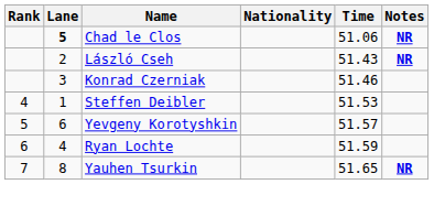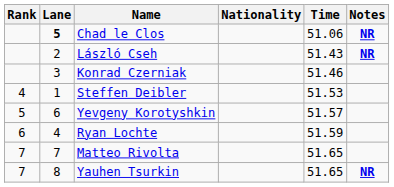 <table class="wikitable sortable" style="text-align:center">
 <tr>
 <th>Rank</th>
 <th>Lane</th>
 <th>Name</th>
 <th>Nationality</th>
 <th>Time</th>
 <th>Notes</th>
 </tr>
 <tr>
 <td></td>
 <td><strong>5</strong></td>
 <td align=left><a href='#'>Chad le Clos</a></td>
 <td align=left></td>
 <td>51.06</td>
 <td><strong><a href='#'>NR</a></strong></td>
 </tr>
 <tr>
 <td></td>
 <td>2</td>
 <td align=left><a href='#'>László Cseh</a></td>
 <td align=left></td>
 <td>51.43</td>
 <td><strong><a href='#'>NR</a></strong></td>
 </tr>
 <tr>
 <td></td>
 <td>3</td>
 <td align=left><a href='#'>Konrad Czerniak</a></td>
 <td align=left></td>
 <td>51.46</td>
 <td></td>
 </tr>
 <tr>
 <td>4</td>
 <td>1</td>
 <td align=left><a href='#'>Steffen Deibler</a></td>
 <td align=left></td>
 <td>51.53</td>
 <td></td>
 </tr>
 <tr>
 <td>5</td>
 <td>6</td>
 <td align=left><a href='#'>Yevgeny Korotyshkin</a></td>
 <td align=left></td>
 <td>51.57</td>
 <td></td>
 </tr>
 <tr>
 <td>6</td>
 <td>4</td>
 <td align=left><a href='#'>Ryan Lochte</a></td>
 <td align=left></td>
 <td>51.59</td>
 <td></td>
 </tr>
 <tr>
 <td>7</td>
+<td>7</td>
+<td align=left><a href='#'>Matteo Rivolta</a></td>
+<td align=left></td>
+<td>51.65</td>
+<td></td>
+</tr>
+<tr>
+<td>7</td>
 <td>8</td>
 <td align=left><a href='#'>Yauhen Tsurkin</a></td>
 <td align=left></td>
 <td>51.65</td>
 <td><strong><a href='#'>NR</a></strong></td>
 </tr>
 </table>
